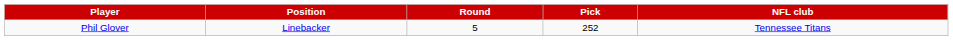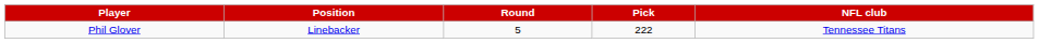 <table class="wikitable" width="78%">
 <tr align="center" style="background:#CC0000; color:white">
 <td><strong>Player</strong></td>
 <td><strong>Position</strong></td>
 <td><strong>Round</strong></td>
 <td><strong>Pick</strong></td>
 <td><strong>NFL club</strong></td>
 </tr>
 <tr align="center">
 <td><a href='#'>Phil Glover</a></td>
 <td><a href='#'>Linebacker</a></td>
 <td>5</td>
-<td>252</td>
+<td>222</td>
 <td><a href='#'>Tennessee Titans</a></td>
 </tr>
 </table>
